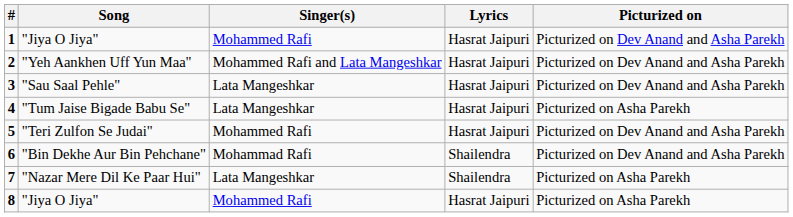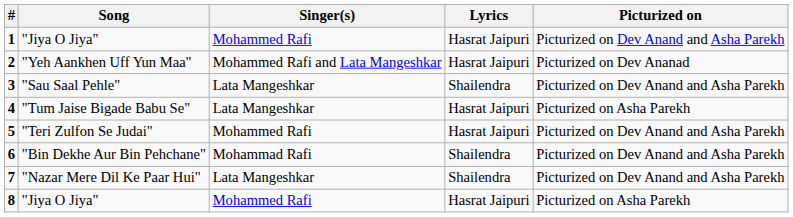 <table class="wikitable">
 <tr style="background:#ccc; text-align:center;">
 <th><strong>#</strong></th>
 <th>Song</th>
 <th>Singer(s)</th>
 <th>Lyrics</th>
 <th>Picturized on</th>
 </tr>
 <tr>
 <td><strong>1</strong></td>
 <td>"Jiya O Jiya"</td>
 <td><a href='#'>Mohammed Rafi</a></td>
 <td>Hasrat Jaipuri</td>
 <td>Picturized on <a href='#'>Dev Anand</a> and <a href='#'>Asha Parekh</a></td>
 </tr>
 <tr>
 <td><strong>2</strong></td>
 <td>"Yeh Aankhen Uff Yun Maa"</td>
 <td>Mohammed Rafi and <a href='#'>Lata Mangeshkar</a></td>
 <td>Hasrat Jaipuri</td>
-<td>Picturized on Dev Anand and Asha Parekh</td>
+<td>Picturized on Dev Ananad</td>
 </tr>
 <tr>
 <td><strong>3</strong></td>
 <td>"Sau Saal Pehle"</td>
 <td>Lata Mangeshkar</td>
-<td>Hasrat Jaipuri</td>
+<td>Shailendra</td>
 <td>Picturized on Dev Anand and Asha Parekh</td>
 </tr>
 <tr>
 <td><strong>4</strong></td>
 <td>"Tum Jaise Bigade Babu Se"</td>
 <td>Lata Mangeshkar</td>
 <td>Hasrat Jaipuri</td>
 <td>Picturized on Asha Parekh</td>
 </tr>
 <tr>
 <td><strong>5</strong></td>
 <td>"Teri Zulfon Se Judai"</td>
 <td>Mohammed Rafi</td>
 <td>Hasrat Jaipuri</td>
 <td>Picturized on Dev Anand and Asha Parekh</td>
 </tr>
 <tr>
 <td><strong>6</strong></td>
 <td>"Bin Dekhe Aur Bin Pehchane"</td>
 <td>Mohammad Rafi</td>
 <td>Shailendra</td>
 <td>Picturized on Dev Anand and Asha Parekh</td>
 </tr>
 <tr>
 <td><strong>7</strong></td>
 <td>"Nazar Mere Dil Ke Paar Hui"</td>
 <td>Lata Mangeshkar</td>
 <td>Shailendra</td>
-<td>Picturized on Asha Parekh</td>
+<td>Picturized on Dev Anand and Asha Parekh</td>
 </tr>
 <tr>
 <td><strong>8</strong></td>
 <td>"Jiya O Jiya"</td>
 <td><a href='#'>Mohammed Rafi</a></td>
 <td>Hasrat Jaipuri</td>
 <td>Picturized on Asha Parekh</td>
 </tr>
 </table>
